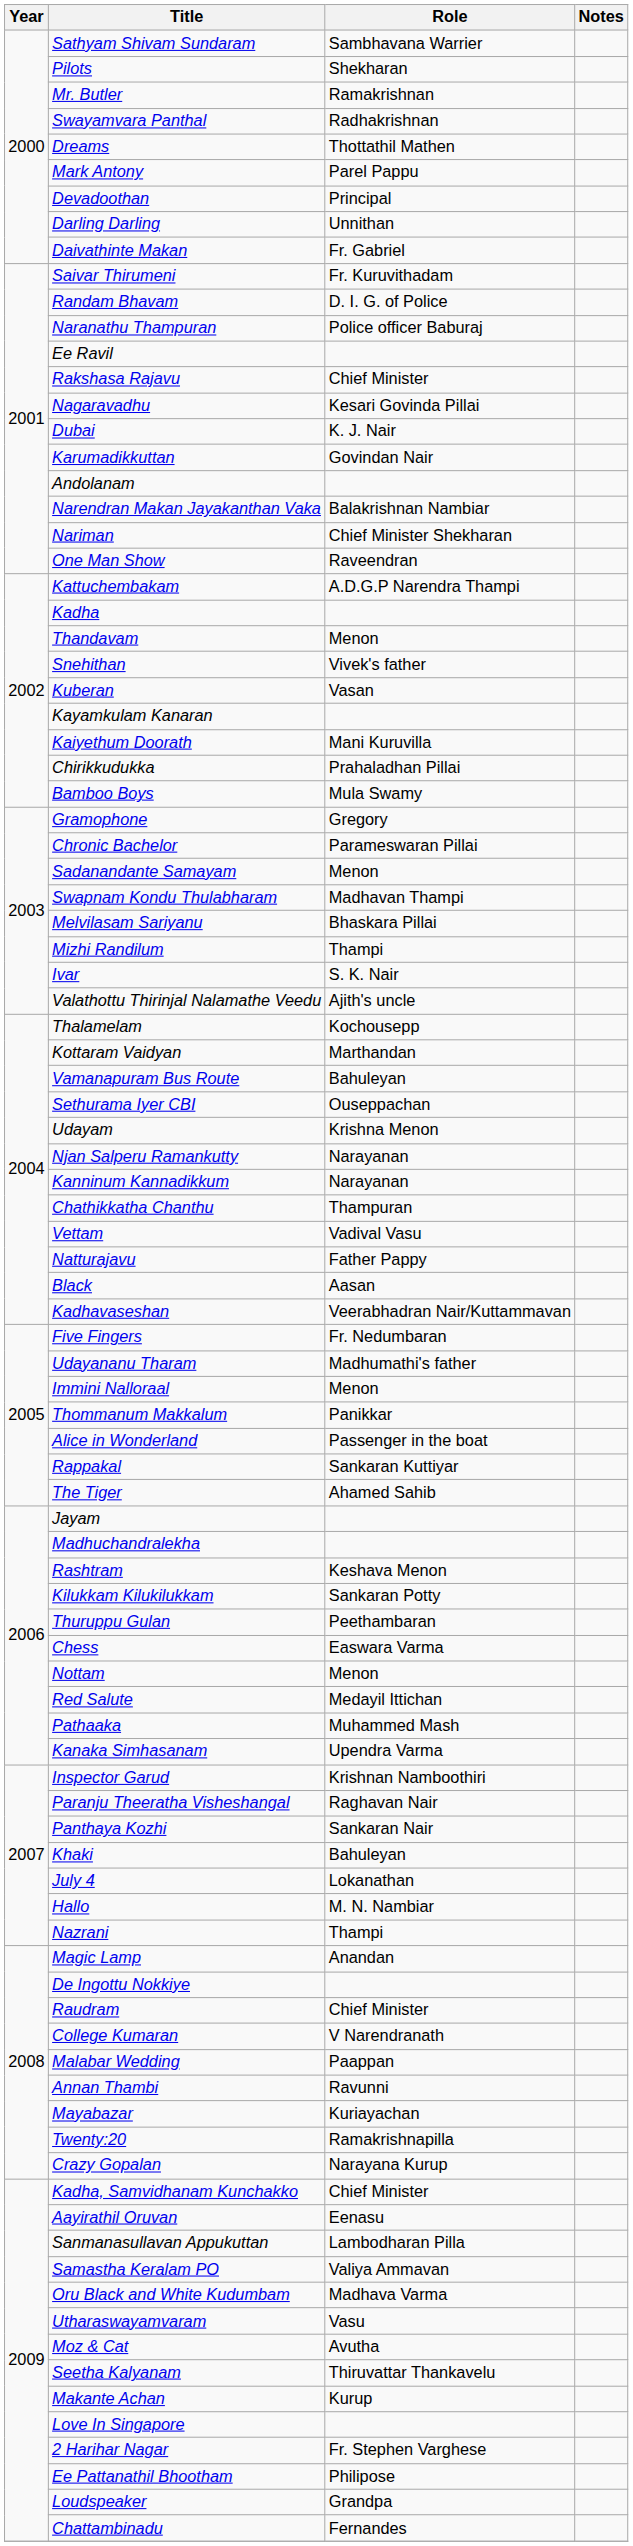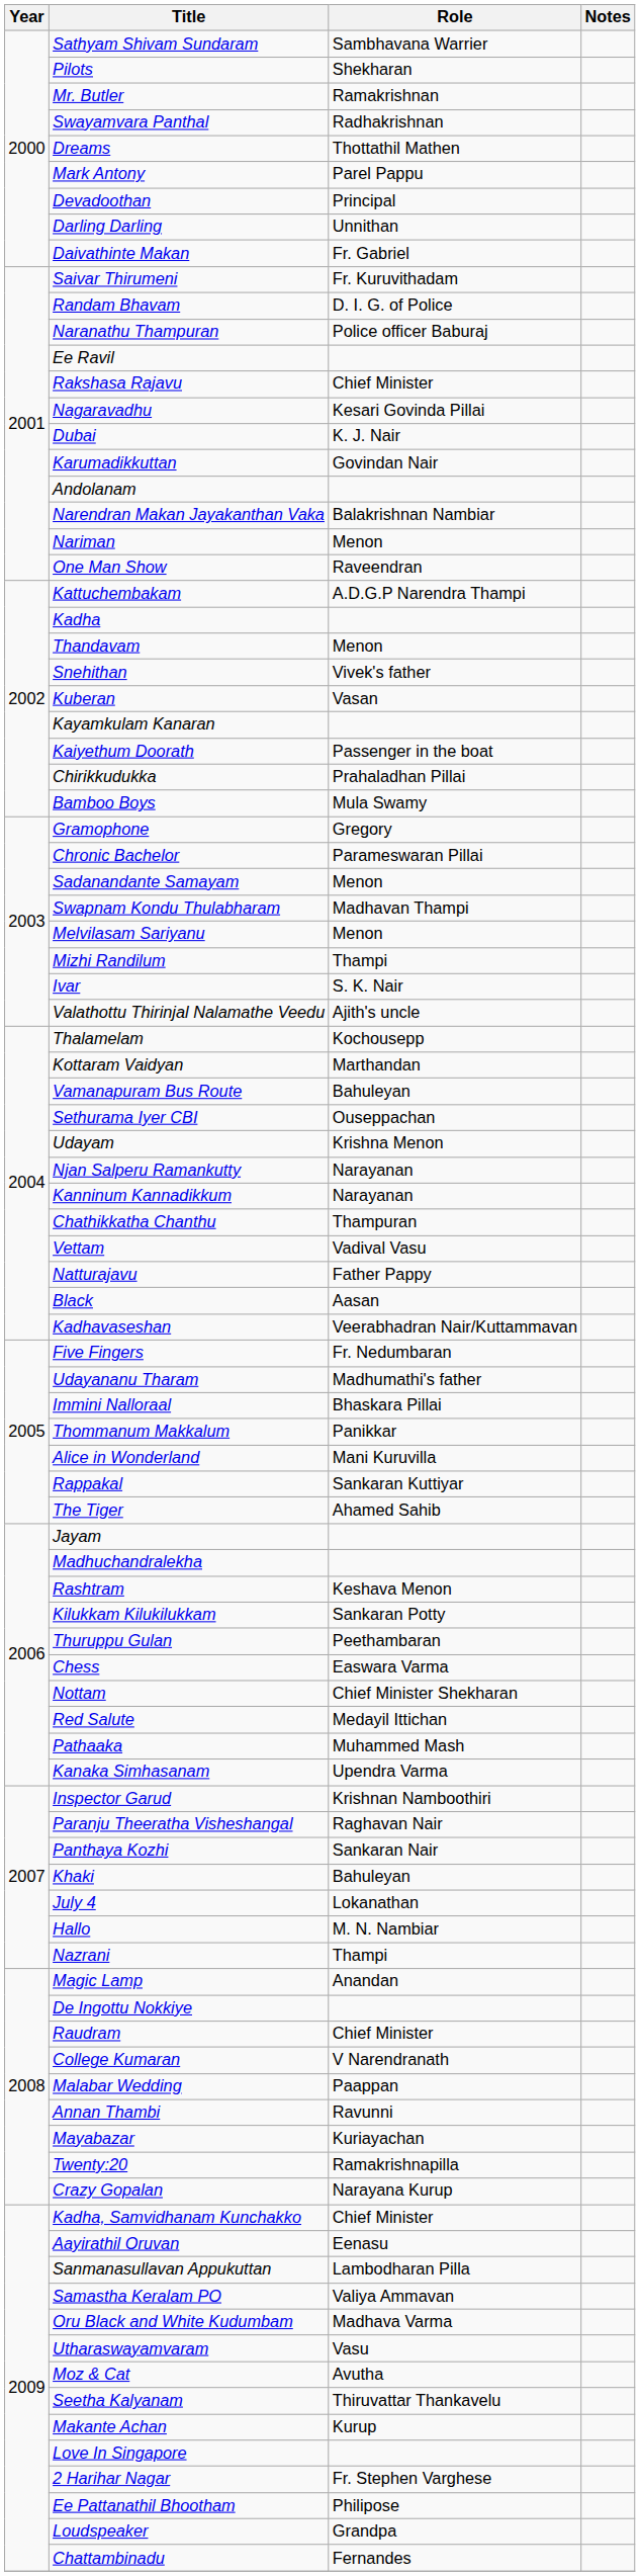 <table class="wikitable sortable">
 <tr>
 <th>Year</th>
 <th>Title</th>
 <th>Role</th>
 <th class="unsortable">Notes</th>
 </tr>
 <tr>
 <td rowspan=9>2000</td>
 <td><em><a href='#'>Sathyam Shivam Sundaram</a></em></td>
 <td>Sambhavana Warrier</td>
 <td></td>
 </tr>
 <tr>
 <td><em><a href='#'>Pilots</a></em></td>
 <td>Shekharan</td>
 <td></td>
 </tr>
 <tr>
 <td><em><a href='#'>Mr. Butler</a></em></td>
 <td>Ramakrishnan</td>
 <td></td>
 </tr>
 <tr>
 <td><em><a href='#'>Swayamvara Panthal</a></em></td>
 <td>Radhakrishnan</td>
 <td></td>
 </tr>
 <tr>
 <td><em><a href='#'>Dreams</a></em></td>
 <td>Thottathil Mathen</td>
 <td></td>
 </tr>
 <tr>
 <td><em><a href='#'>Mark Antony</a></em></td>
 <td>Parel Pappu</td>
 <td></td>
 </tr>
 <tr>
 <td><em><a href='#'>Devadoothan</a></em></td>
 <td>Principal</td>
 <td></td>
 </tr>
 <tr>
 <td><em><a href='#'>Darling Darling</a></em></td>
 <td>Unnithan</td>
 <td></td>
 </tr>
 <tr>
 <td><em><a href='#'>Daivathinte Makan</a></em></td>
 <td>Fr. Gabriel</td>
 <td></td>
 </tr>
 <tr>
 <td rowspan=12>2001</td>
 <td><em><a href='#'>Saivar Thirumeni</a></em></td>
 <td>Fr. Kuruvithadam</td>
 <td></td>
 </tr>
 <tr>
 <td><em><a href='#'>Randam Bhavam</a></em></td>
 <td>D. I. G. of Police</td>
 <td></td>
 </tr>
 <tr>
 <td><em><a href='#'>Naranathu Thampuran</a></em></td>
 <td>Police officer Baburaj</td>
 <td></td>
 </tr>
 <tr>
 <td><em>Ee Ravil</em></td>
 <td></td>
 <td></td>
 </tr>
 <tr>
 <td><em><a href='#'>Rakshasa Rajavu</a></em></td>
 <td>Chief Minister</td>
 <td></td>
 </tr>
 <tr>
 <td><em><a href='#'>Nagaravadhu</a></em></td>
 <td>Kesari Govinda Pillai</td>
 <td></td>
 </tr>
 <tr>
 <td><em><a href='#'>Dubai</a></em></td>
 <td>K. J. Nair</td>
 <td></td>
 </tr>
 <tr>
 <td><em><a href='#'>Karumadikkuttan</a></em></td>
 <td>Govindan Nair</td>
 <td></td>
 </tr>
 <tr>
 <td><em>Andolanam</em></td>
 <td></td>
 <td></td>
 </tr>
 <tr>
 <td><em><a href='#'>Narendran Makan Jayakanthan Vaka</a></em></td>
 <td>Balakrishnan Nambiar</td>
 <td></td>
 </tr>
 <tr>
 <td><em><a href='#'>Nariman</a></em></td>
-<td>Chief Minister Shekharan</td>
+<td>Menon</td>
 <td></td>
 </tr>
 <tr>
 <td><em><a href='#'>One Man Show</a></em></td>
 <td>Raveendran</td>
 <td></td>
 </tr>
 <tr>
 <td rowspan=9>2002</td>
 <td><em><a href='#'>Kattuchembakam</a></em></td>
 <td>A.D.G.P Narendra Thampi</td>
 <td></td>
 </tr>
 <tr>
 <td><em><a href='#'>Kadha</a></em></td>
 <td></td>
 <td></td>
 </tr>
 <tr>
 <td><em><a href='#'>Thandavam</a></em></td>
 <td>Menon</td>
 <td></td>
 </tr>
 <tr>
 <td><em><a href='#'>Snehithan</a></em></td>
 <td>Vivek's father</td>
 <td></td>
 </tr>
 <tr>
 <td><em><a href='#'>Kuberan</a></em></td>
 <td>Vasan</td>
 <td></td>
 </tr>
 <tr>
 <td><em>Kayamkulam Kanaran</em></td>
 <td></td>
 <td></td>
 </tr>
 <tr>
 <td><em><a href='#'>Kaiyethum Doorath</a></em></td>
-<td>Mani Kuruvilla</td>
+<td>Passenger in the boat</td>
 <td></td>
 </tr>
 <tr>
 <td><em>Chirikkudukka</em></td>
 <td>Prahaladhan Pillai</td>
 <td></td>
 </tr>
 <tr>
 <td><em><a href='#'>Bamboo Boys</a></em></td>
 <td>Mula Swamy</td>
 <td></td>
 </tr>
 <tr>
 <td rowspan=8>2003</td>
 <td><em><a href='#'>Gramophone</a></em></td>
 <td>Gregory</td>
 <td></td>
 </tr>
 <tr>
 <td><em><a href='#'>Chronic Bachelor</a></em></td>
 <td>Parameswaran Pillai</td>
 <td></td>
 </tr>
 <tr>
 <td><em><a href='#'>Sadanandante Samayam</a></em></td>
 <td>Menon</td>
 <td></td>
 </tr>
 <tr>
 <td><em><a href='#'>Swapnam Kondu Thulabharam</a></em></td>
 <td>Madhavan Thampi</td>
 <td></td>
 </tr>
 <tr>
 <td><em><a href='#'>Melvilasam Sariyanu</a></em></td>
-<td>Bhaskara Pillai</td>
+<td>Menon</td>
 <td></td>
 </tr>
 <tr>
 <td><em><a href='#'>Mizhi Randilum</a></em></td>
 <td>Thampi</td>
 <td></td>
 </tr>
 <tr>
 <td><em><a href='#'>Ivar</a></em></td>
 <td>S. K. Nair</td>
 <td></td>
 </tr>
 <tr>
 <td><em>Valathottu Thirinjal Nalamathe Veedu</em></td>
 <td>Ajith's uncle</td>
 <td></td>
 </tr>
 <tr>
 <td rowspan=12>2004</td>
 <td><em>Thalamelam</em></td>
 <td>Kochousepp</td>
 <td></td>
 </tr>
 <tr>
 <td><em>Kottaram Vaidyan</em></td>
 <td>Marthandan</td>
 <td></td>
 </tr>
 <tr>
 <td><em><a href='#'>Vamanapuram Bus Route</a></em></td>
 <td>Bahuleyan</td>
 <td></td>
 </tr>
 <tr>
 <td><em><a href='#'>Sethurama Iyer CBI</a></em></td>
 <td>Ouseppachan</td>
 <td></td>
 </tr>
 <tr>
 <td><em>Udayam</em></td>
 <td>Krishna Menon</td>
 <td></td>
 </tr>
 <tr>
 <td><em><a href='#'>Njan Salperu Ramankutty</a></em></td>
 <td>Narayanan</td>
 <td></td>
 </tr>
 <tr>
 <td><em><a href='#'>Kanninum Kannadikkum</a></em></td>
 <td>Narayanan</td>
 <td></td>
 </tr>
 <tr>
 <td><em><a href='#'>Chathikkatha Chanthu</a></em></td>
 <td>Thampuran</td>
 <td></td>
 </tr>
 <tr>
 <td><em><a href='#'>Vettam</a></em></td>
 <td>Vadival Vasu</td>
 <td></td>
 </tr>
 <tr>
 <td><em><a href='#'>Natturajavu</a></em></td>
 <td>Father Pappy</td>
 <td></td>
 </tr>
 <tr>
 <td><em><a href='#'>Black</a></em></td>
 <td>Aasan</td>
 <td></td>
 </tr>
 <tr>
 <td><em><a href='#'>Kadhavaseshan</a></em></td>
 <td>Veerabhadran Nair/Kuttammavan</td>
 <td></td>
 </tr>
 <tr>
 <td rowspan=7>2005</td>
 <td><em><a href='#'>Five Fingers</a></em></td>
 <td>Fr. Nedumbaran</td>
 <td></td>
 </tr>
 <tr>
 <td><em><a href='#'>Udayananu Tharam</a></em></td>
 <td>Madhumathi's father</td>
 <td></td>
 </tr>
 <tr>
 <td><em><a href='#'>Immini Nalloraal</a></em></td>
-<td>Menon</td>
+<td>Bhaskara Pillai</td>
 <td></td>
 </tr>
 <tr>
 <td><em><a href='#'>Thommanum Makkalum</a></em></td>
 <td>Panikkar</td>
 <td></td>
 </tr>
 <tr>
 <td><em><a href='#'>Alice in Wonderland</a></em></td>
-<td>Passenger in the boat</td>
+<td>Mani Kuruvilla</td>
 <td></td>
 </tr>
 <tr>
 <td><em><a href='#'>Rappakal</a></em></td>
 <td>Sankaran Kuttiyar</td>
 <td></td>
 </tr>
 <tr>
 <td><em><a href='#'>The Tiger</a></em></td>
 <td>Ahamed Sahib</td>
 <td></td>
 </tr>
 <tr>
 <td rowspan=10>2006</td>
 <td><em>Jayam</em></td>
 <td></td>
 <td></td>
 </tr>
 <tr>
 <td><em><a href='#'>Madhuchandralekha</a></em></td>
 <td></td>
 <td></td>
 </tr>
 <tr>
 <td><em><a href='#'>Rashtram</a></em></td>
 <td>Keshava Menon</td>
 <td></td>
 </tr>
 <tr>
 <td><em><a href='#'>Kilukkam Kilukilukkam</a></em></td>
 <td>Sankaran Potty</td>
 <td></td>
 </tr>
 <tr>
 <td><em><a href='#'>Thuruppu Gulan</a></em></td>
 <td>Peethambaran</td>
 <td></td>
 </tr>
 <tr>
 <td><em><a href='#'>Chess</a></em></td>
 <td>Easwara Varma</td>
 <td></td>
 </tr>
 <tr>
 <td><em><a href='#'>Nottam</a></em></td>
-<td>Menon</td>
+<td>Chief Minister Shekharan</td>
 <td></td>
 </tr>
 <tr>
 <td><em><a href='#'>Red Salute</a></em></td>
 <td>Medayil Ittichan</td>
 <td></td>
 </tr>
 <tr>
 <td><em><a href='#'>Pathaaka</a></em></td>
 <td>Muhammed Mash</td>
 <td></td>
 </tr>
 <tr>
 <td><em><a href='#'>Kanaka Simhasanam</a></em></td>
 <td>Upendra Varma</td>
 <td></td>
 </tr>
 <tr>
 <td rowspan=7>2007</td>
 <td><em><a href='#'>Inspector Garud</a></em></td>
 <td>Krishnan Namboothiri</td>
 <td></td>
 </tr>
 <tr>
 <td><em><a href='#'>Paranju Theeratha Visheshangal</a></em></td>
 <td>Raghavan Nair</td>
 <td></td>
 </tr>
 <tr>
 <td><em><a href='#'>Panthaya Kozhi</a></em></td>
 <td>Sankaran Nair</td>
 <td></td>
 </tr>
 <tr>
 <td><em><a href='#'>Khaki</a></em></td>
 <td>Bahuleyan</td>
 <td></td>
 </tr>
 <tr>
 <td><em><a href='#'>July 4</a></em></td>
 <td>Lokanathan</td>
 <td></td>
 </tr>
 <tr>
 <td><em><a href='#'>Hallo</a></em></td>
 <td>M. N. Nambiar</td>
 <td></td>
 </tr>
 <tr>
 <td><em><a href='#'>Nazrani</a></em></td>
 <td>Thampi</td>
 <td></td>
 </tr>
 <tr>
 <td rowspan=9>2008</td>
 <td><em><a href='#'>Magic Lamp</a></em></td>
 <td>Anandan</td>
 <td></td>
 </tr>
 <tr>
 <td><em><a href='#'>De Ingottu Nokkiye</a></em></td>
 <td></td>
 <td></td>
 </tr>
 <tr>
 <td><em><a href='#'>Raudram</a></em></td>
 <td>Chief Minister</td>
 <td></td>
 </tr>
 <tr>
 <td><em><a href='#'>College Kumaran</a></em></td>
 <td>V Narendranath</td>
 <td></td>
 </tr>
 <tr>
 <td><em><a href='#'>Malabar Wedding</a></em></td>
 <td>Paappan</td>
 <td></td>
 </tr>
 <tr>
 <td><em><a href='#'>Annan Thambi</a></em></td>
 <td>Ravunni</td>
 <td></td>
 </tr>
 <tr>
 <td><em><a href='#'>Mayabazar</a></em></td>
 <td>Kuriayachan</td>
 <td></td>
 </tr>
 <tr>
 <td><em><a href='#'> Twenty:20</a></em></td>
 <td>Ramakrishnapilla</td>
 <td></td>
 </tr>
 <tr>
 <td><em><a href='#'>Crazy Gopalan</a></em></td>
 <td>Narayana Kurup</td>
 <td></td>
 </tr>
 <tr>
 <td rowspan=14>2009</td>
 <td><em><a href='#'>Kadha, Samvidhanam Kunchakko</a></em></td>
 <td>Chief Minister</td>
 <td></td>
 </tr>
 <tr>
 <td><em><a href='#'>Aayirathil Oruvan</a></em></td>
 <td>Eenasu</td>
 <td></td>
 </tr>
 <tr>
 <td><em>Sanmanasullavan Appukuttan</em></td>
 <td>Lambodharan Pilla</td>
 <td></td>
 </tr>
 <tr>
 <td><em><a href='#'>Samastha Keralam PO</a></em></td>
 <td>Valiya Ammavan</td>
 <td></td>
 </tr>
 <tr>
 <td><em><a href='#'>Oru Black and White Kudumbam</a></em></td>
 <td>Madhava Varma</td>
 <td></td>
 </tr>
 <tr>
 <td><em><a href='#'>Utharaswayamvaram</a></em></td>
 <td>Vasu</td>
 <td></td>
 </tr>
 <tr>
 <td><em><a href='#'>Moz & Cat</a></em></td>
 <td>Avutha</td>
 <td></td>
 </tr>
 <tr>
 <td><em><a href='#'>Seetha Kalyanam</a></em></td>
 <td>Thiruvattar Thankavelu</td>
 <td></td>
 </tr>
 <tr>
 <td><em><a href='#'>Makante Achan</a></em></td>
 <td>Kurup</td>
 <td></td>
 </tr>
 <tr>
 <td><em><a href='#'>Love In Singapore</a></em></td>
 <td></td>
 <td></td>
 </tr>
 <tr>
 <td><em><a href='#'>2 Harihar Nagar</a></em></td>
 <td>Fr. Stephen Varghese</td>
 <td></td>
 </tr>
 <tr>
 <td><em><a href='#'>Ee Pattanathil Bhootham</a></em></td>
 <td>Philipose</td>
 <td></td>
 </tr>
 <tr>
 <td><em><a href='#'>Loudspeaker</a></em></td>
 <td>Grandpa</td>
 <td></td>
 </tr>
 <tr>
 <td><em><a href='#'>Chattambinadu</a></em></td>
 <td>Fernandes</td>
 <td></td>
 </tr>
 <tr>
 </tr>
 </table>
